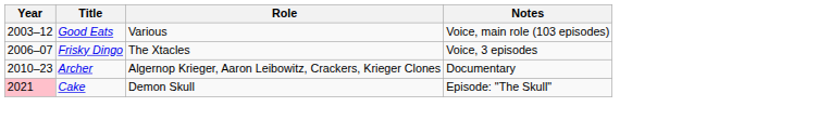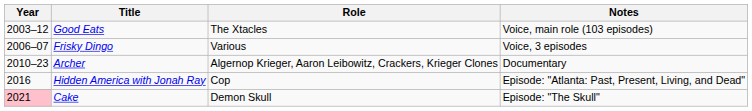 <table class="wikitable sortable">
 <tr>
 <th>Year</th>
 <th>Title</th>
 <th>Role</th>
 <th class="unsortable">Notes</th>
 </tr>
 <tr>
 <td>2003–12</td>
 <td><em><a href='#'>Good Eats</a></em></td>
-<td>Various</td>
+<td>The Xtacles</td>
 <td>Voice, main role (103 episodes)</td>
 </tr>
 <tr>
 <td>2006–07</td>
 <td><em><a href='#'>Frisky Dingo</a></em></td>
-<td>The Xtacles</td>
+<td>Various</td>
 <td>Voice, 3 episodes</td>
 </tr>
 <tr>
 <td>2010–23</td>
 <td><em><a href='#'>Archer</a></em></td>
 <td>Algernop Krieger, Aaron Leibowitz, Crackers, Krieger Clones</td>
 <td>Documentary</td>
 </tr>
 <tr>
+<td>2016</td>
+<td><em><a href='#'>Hidden America with Jonah Ray</a></em></td>
+<td>Cop</td>
+<td>Episode: "Atlanta: Past, Present, Living, and Dead"</td>
+</tr>
+<tr>
 <td style="background: pink;">2021</td>
 <td><em><a href='#'>Cake</a></em></td>
 <td>Demon Skull</td>
 <td>Episode: "The Skull"</td>
 </tr>
 </table>
